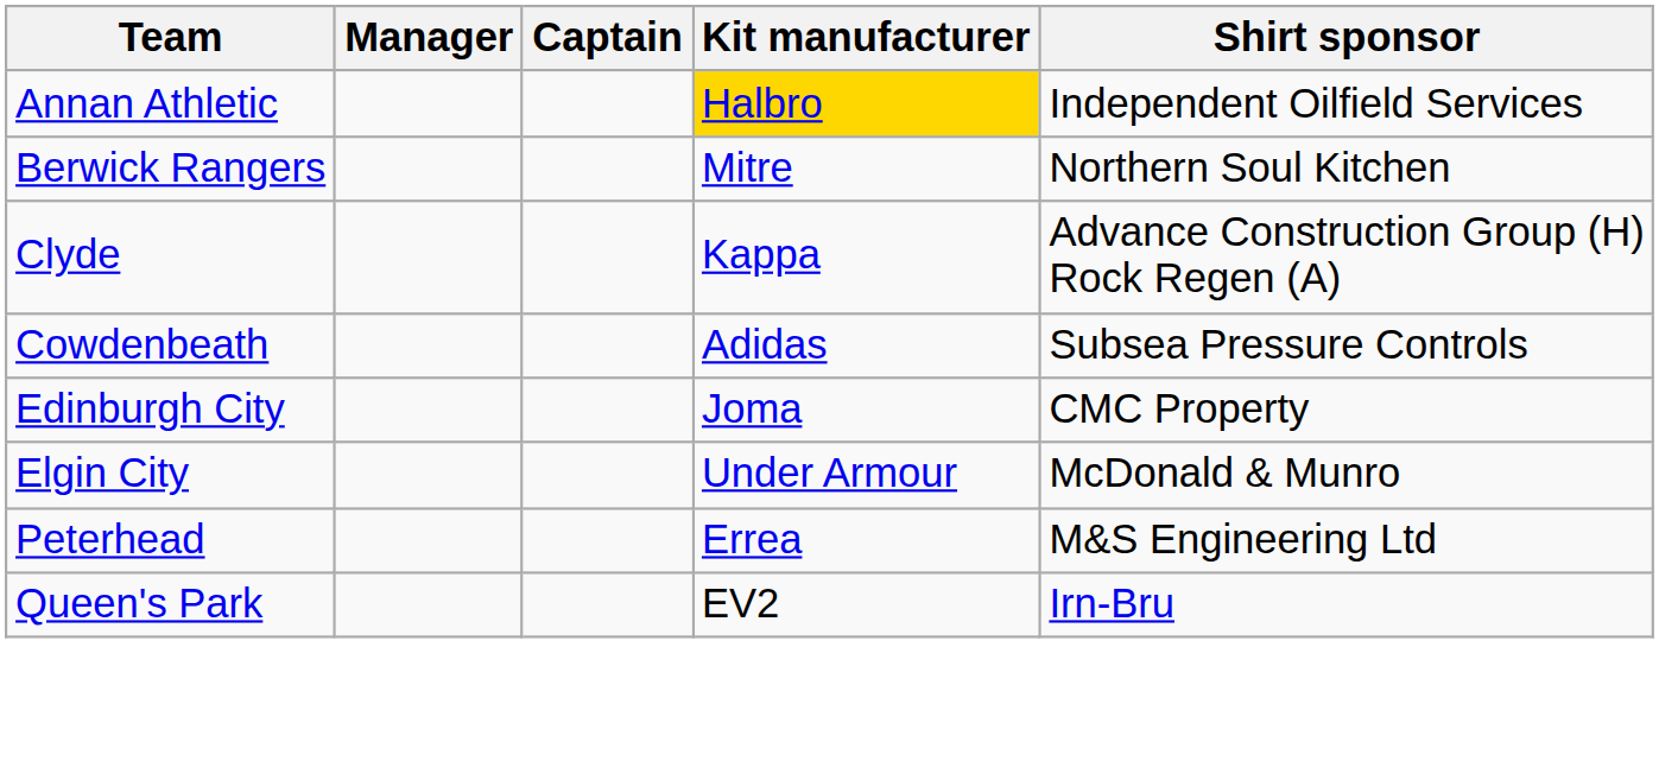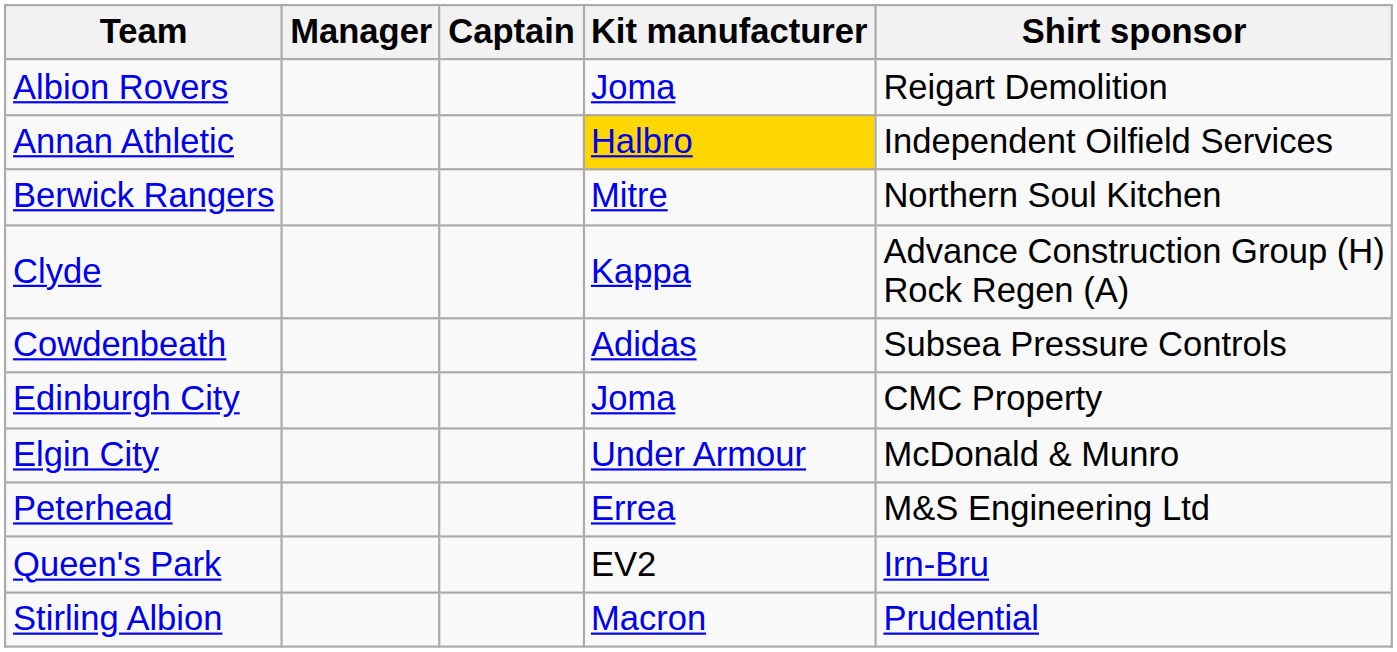 <table class="wikitable sortable">
 <tr>
 <th>Team</th>
 <th>Manager</th>
 <th>Captain</th>
 <th>Kit manufacturer</th>
 <th>Shirt sponsor</th>
+</tr>
+<tr>
+<td><a href='#'>Albion Rovers</a></td>
+<td> </td>
+<td> </td>
+<td><a href='#'>Joma</a></td>
+<td>Reigart Demolition</td>
 </tr>
 <tr>
 <td><a href='#'>Annan Athletic</a></td>
 <td> </td>
 <td> </td>
 <td style="background: gold;"><a href='#'>Halbro</a></td>
 <td>Independent Oilfield Services</td>
 </tr>
 <tr>
 <td><a href='#'>Berwick Rangers</a></td>
 <td> </td>
 <td> </td>
 <td><a href='#'>Mitre</a></td>
 <td>Northern Soul Kitchen</td>
 </tr>
 <tr>
 <td><a href='#'>Clyde</a></td>
 <td> </td>
 <td> </td>
 <td><a href='#'>Kappa</a></td>
 <td>Advance Construction Group (H)<br> Rock Regen (A)</td>
 </tr>
 <tr>
 <td><a href='#'>Cowdenbeath</a></td>
 <td> </td>
 <td> </td>
 <td><a href='#'>Adidas</a></td>
 <td>Subsea Pressure Controls</td>
 </tr>
 <tr>
 <td><a href='#'>Edinburgh City</a></td>
 <td> </td>
 <td> </td>
 <td><a href='#'>Joma</a></td>
 <td>CMC Property</td>
 </tr>
 <tr>
 <td><a href='#'>Elgin City</a></td>
 <td> </td>
 <td> </td>
 <td><a href='#'>Under Armour</a></td>
 <td>McDonald & Munro</td>
 </tr>
 <tr>
 <td><a href='#'>Peterhead</a></td>
 <td> </td>
 <td> </td>
 <td><a href='#'>Errea</a></td>
 <td>M&S Engineering Ltd</td>
 </tr>
 <tr>
 <td><a href='#'>Queen's Park</a></td>
 <td> </td>
 <td> </td>
 <td>EV2</td>
 <td><a href='#'>Irn-Bru</a></td>
 </tr>
+<tr>
+<td><a href='#'>Stirling Albion</a></td>
+<td> </td>
+<td> </td>
+<td><a href='#'>Macron</a></td>
+<td><a href='#'>Prudential</a></td>
+</tr>
 </table>
